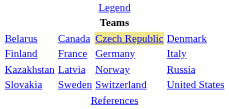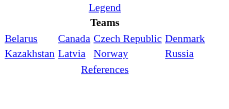 <table class="toc" style="padding: 6px; border-spacing: 3px;">
 <tr>
 <td colspan="4" style="text-align:center;"><a href='#'>Legend</a></td>
 </tr>
 <tr>
 <td colspan="4" style="text-align:center;"><strong>Teams</strong></td>
 </tr>
 <tr>
 <td><a href='#'>Belarus</a></td>
 <td><a href='#'>Canada</a></td>
-<td style="background: khaki;"><a href='#'>Czech Republic</a></td>
+<td><a href='#'>Czech Republic</a></td>
 <td><a href='#'>Denmark</a></td>
-</tr>
-<tr>
-<td><a href='#'>Finland</a></td>
-<td><a href='#'>France</a></td>
-<td><a href='#'>Germany</a></td>
-<td><a href='#'>Italy</a></td>
 </tr>
 <tr>
 <td><a href='#'>Kazakhstan</a></td>
 <td><a href='#'>Latvia</a></td>
 <td><a href='#'>Norway</a></td>
 <td><a href='#'>Russia</a></td>
 </tr>
 <tr>
-<td><a href='#'>Slovakia</a></td>
-<td><a href='#'>Sweden</a></td>
-<td><a href='#'>Switzerland</a></td>
-<td><a href='#'>United States</a></td>
-</tr>
-<tr>
 <td colspan="4" style="text-align:center;"><a href='#'>References</a></td>
 </tr>
 </table>
